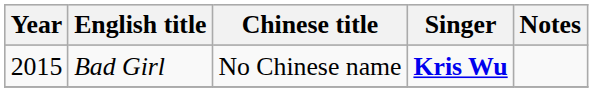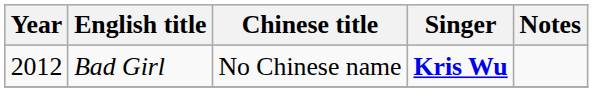 <table class="wikitable">
 <tr>
 <th>Year</th>
 <th>English title</th>
 <th>Chinese title</th>
 <th>Singer</th>
 <th>Notes</th>
 </tr>
 <tr>
-<td>2015</td>
+<td>2012</td>
 <td><em>Bad Girl</em></td>
 <td>No Chinese name</td>
 <td><strong><a href='#'>Kris Wu</a></strong></td>
 <td></td>
 </tr>
 <tr>
 </tr>
 </table>
